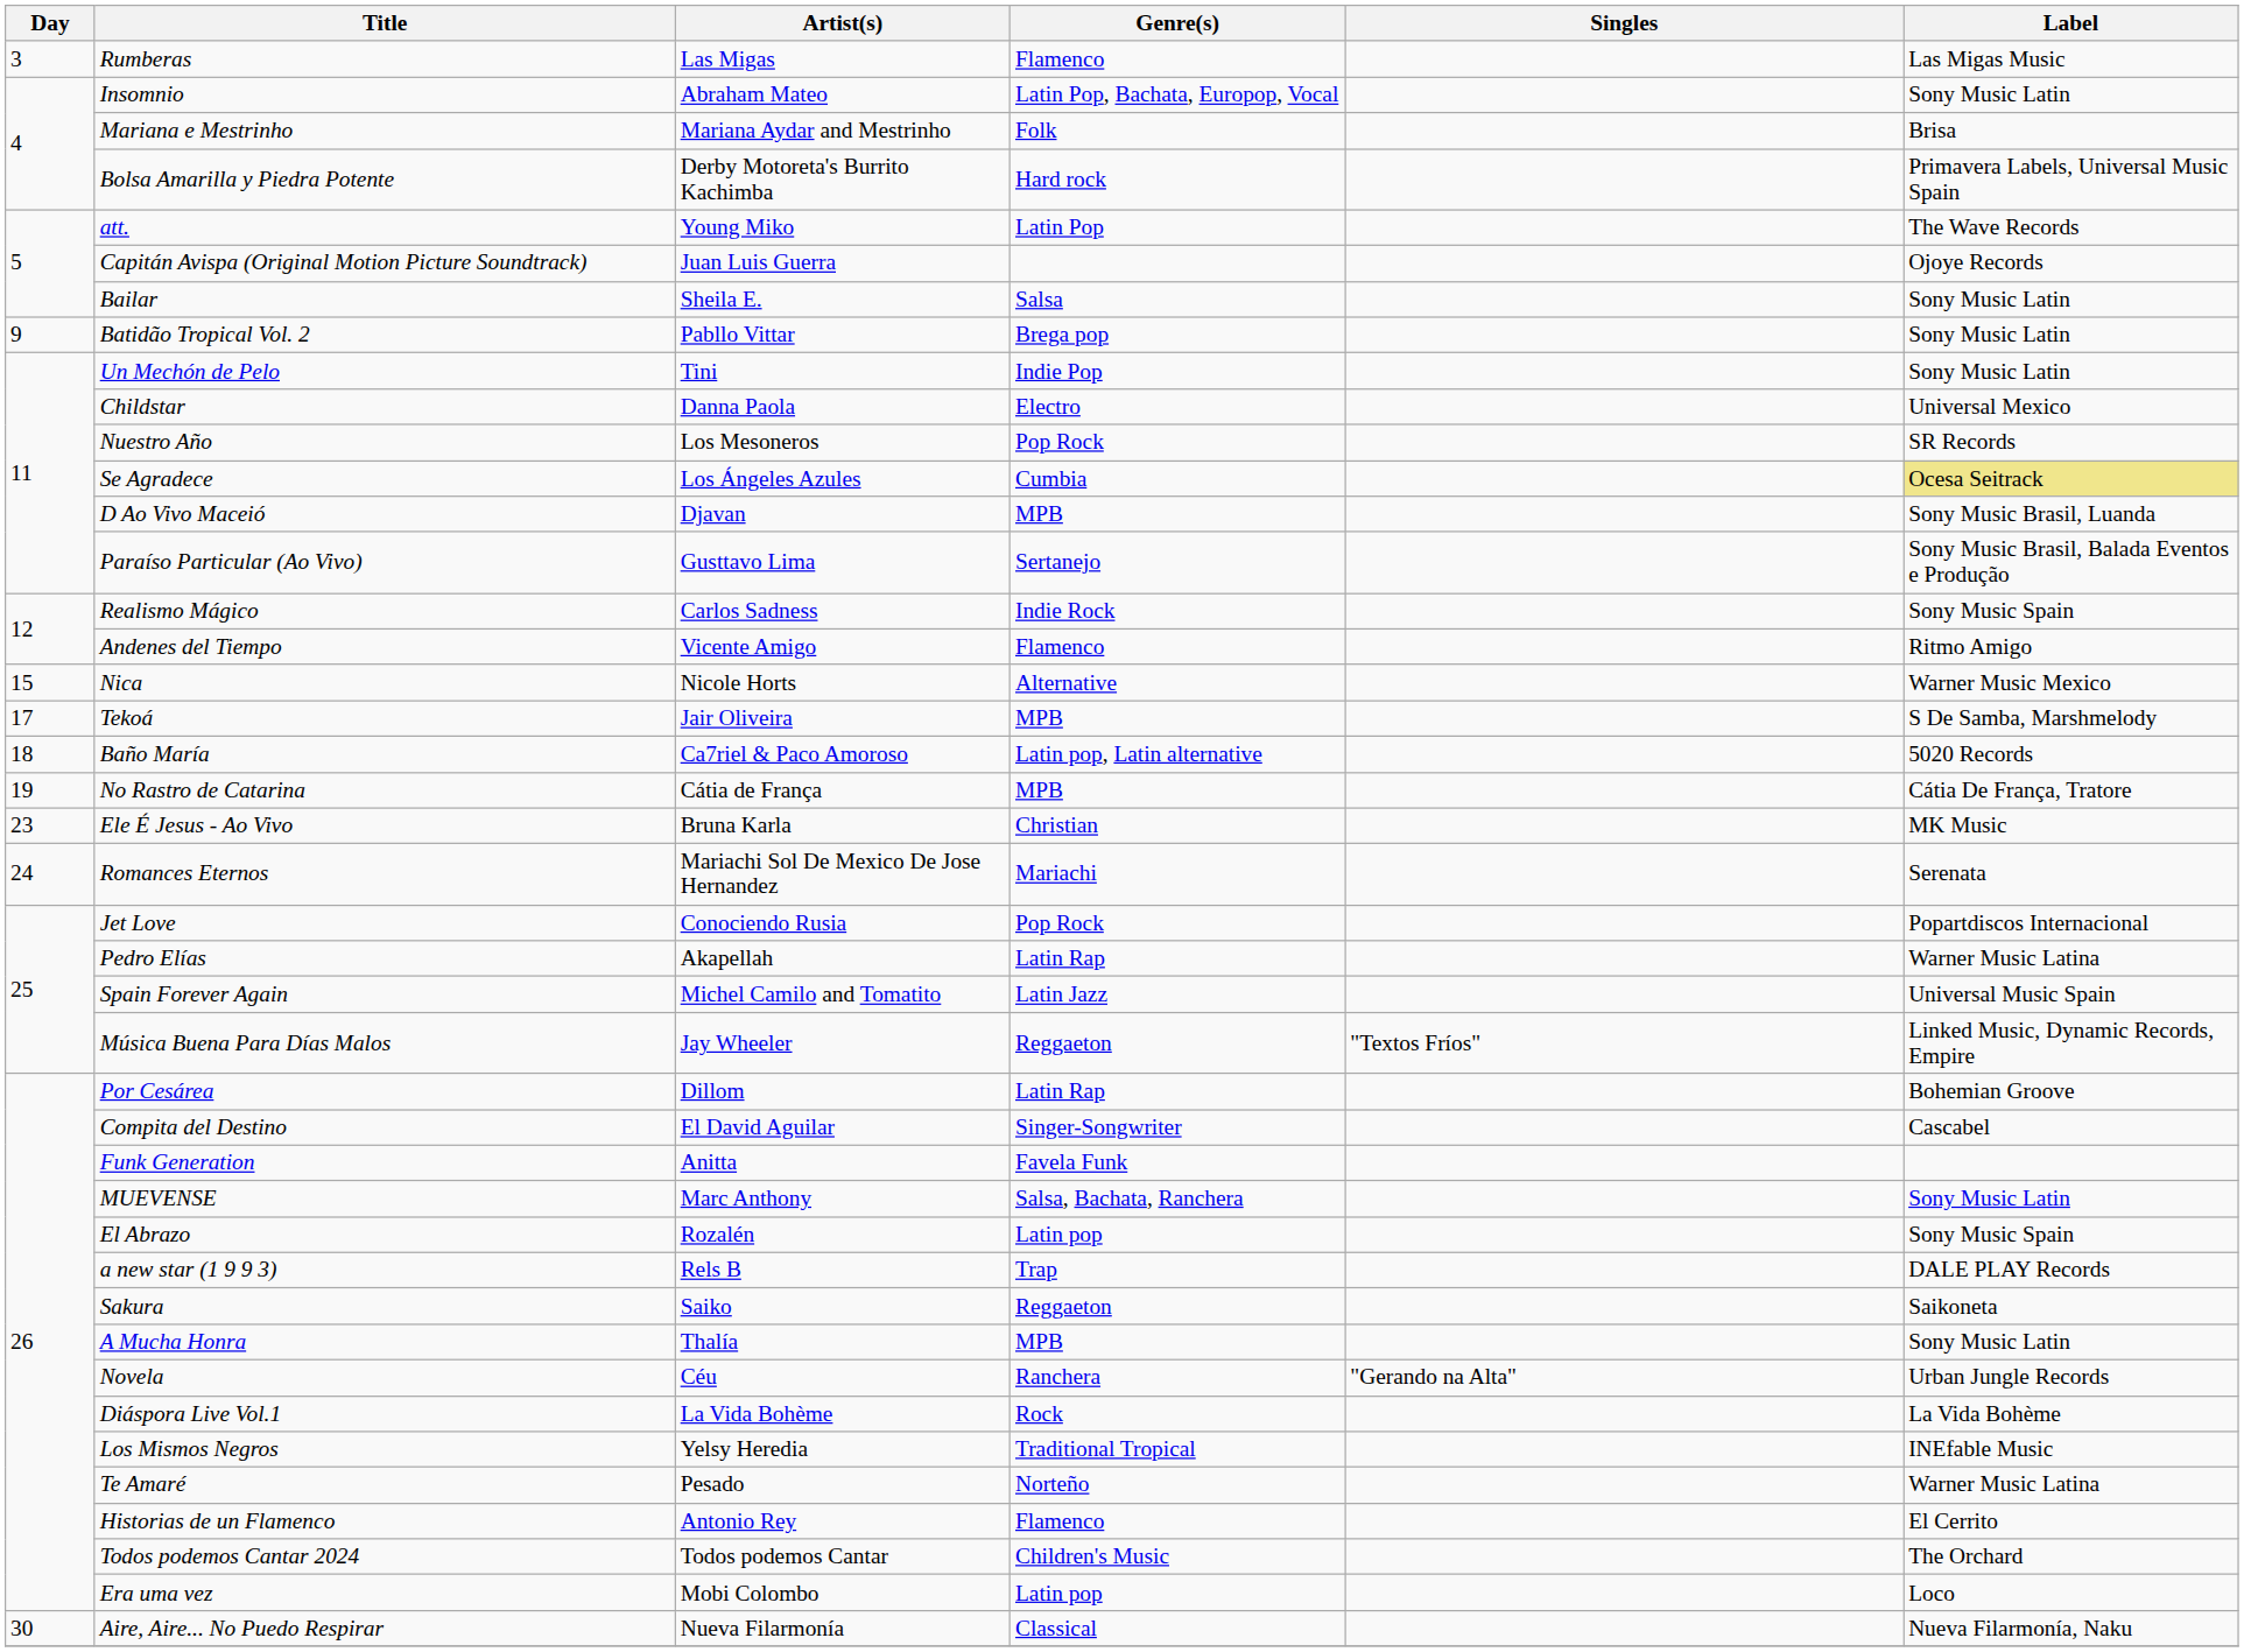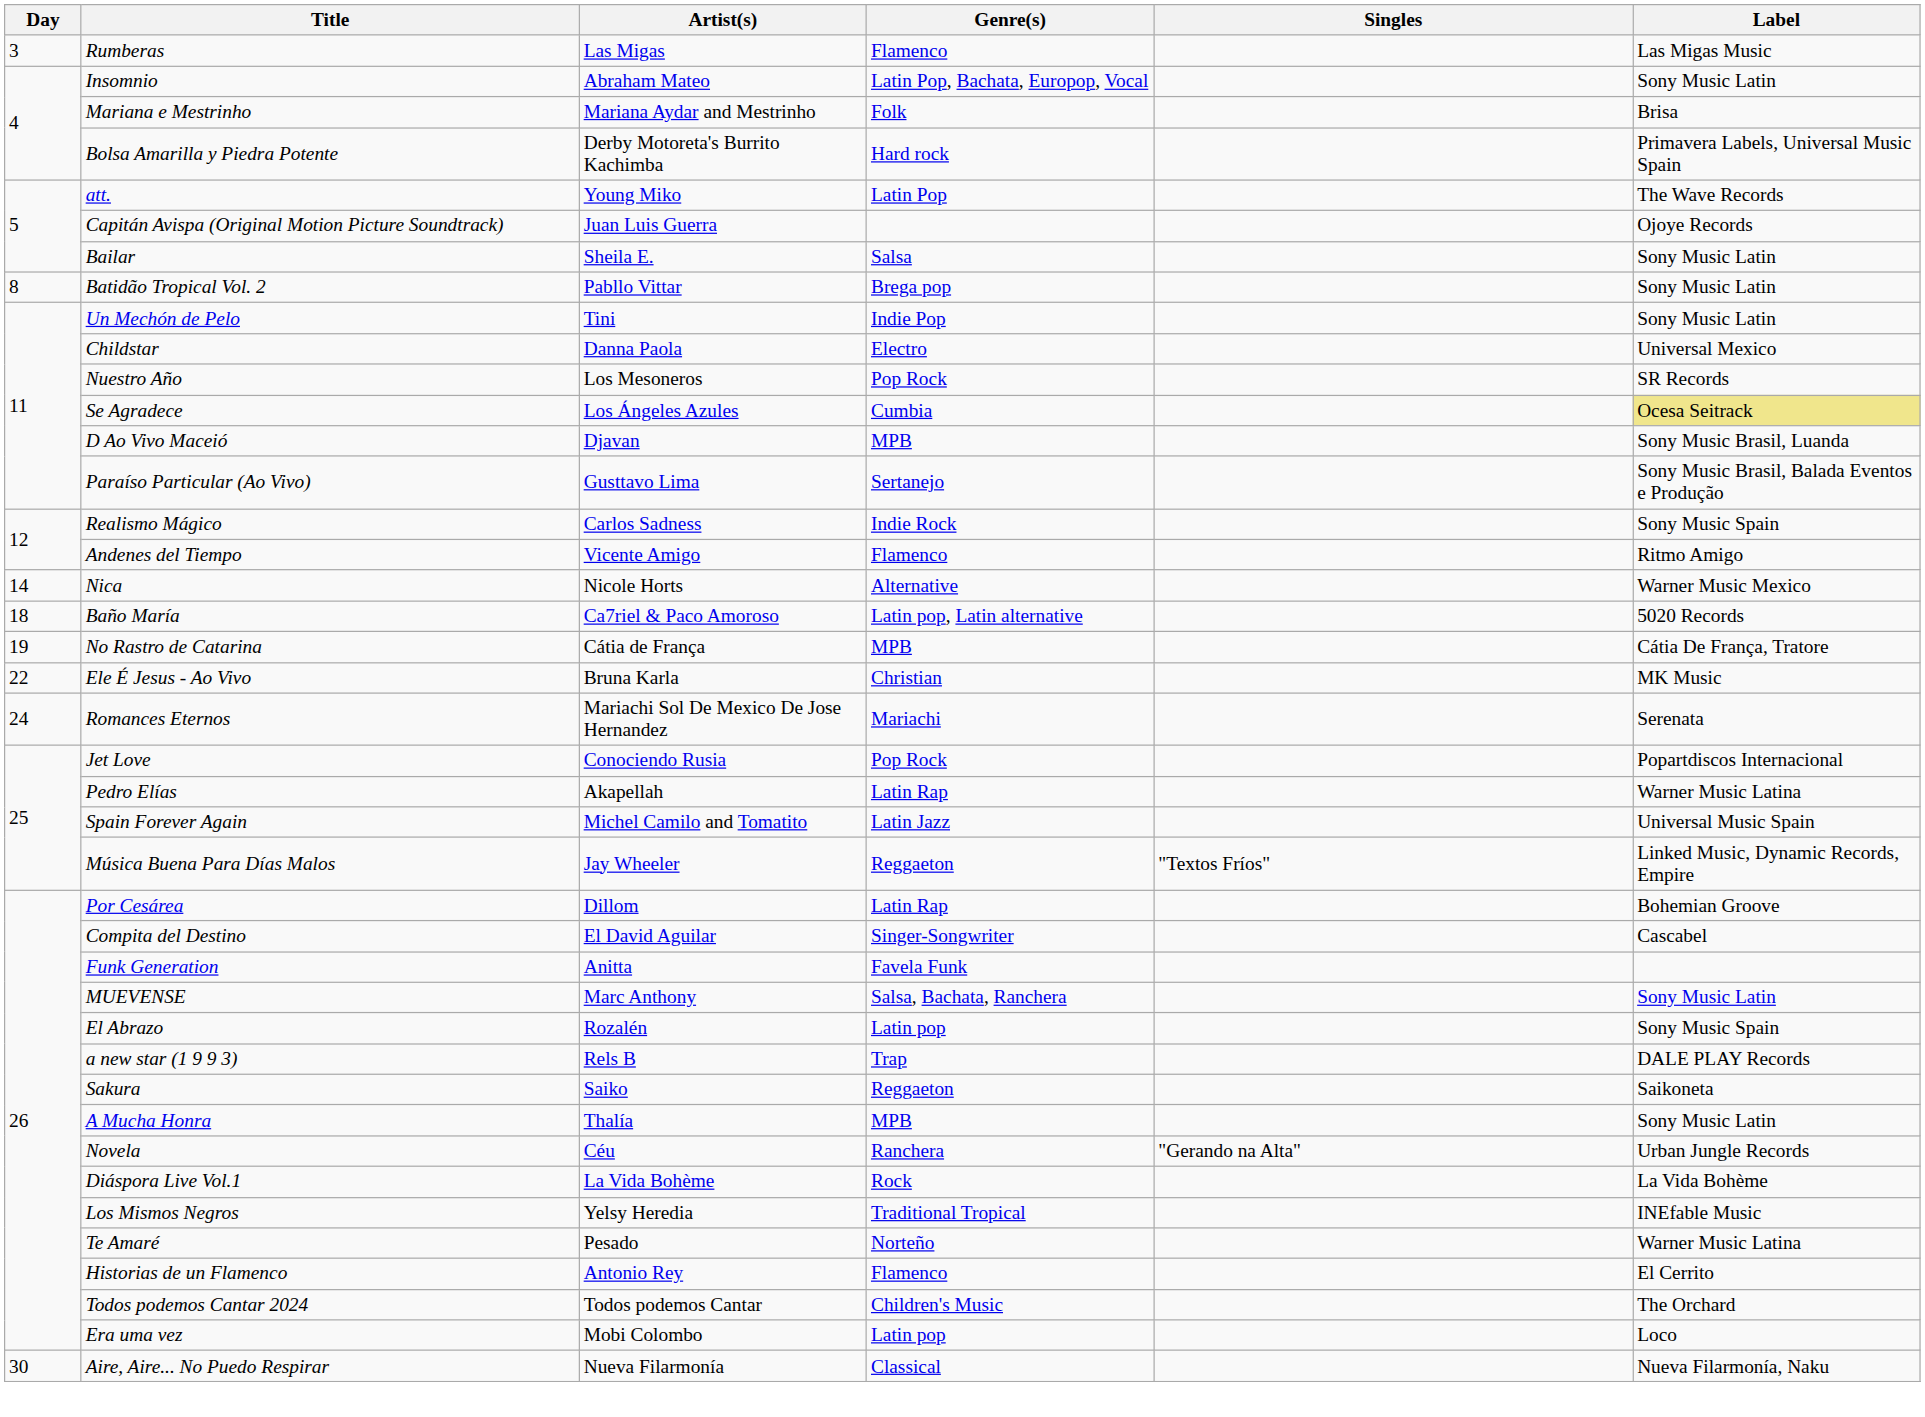 <table class="wikitable" style="width:100%; margin-bottom:4px">
 <tr>
 <th scope="col" width="4%">Day</th>
 <th scope="col" width="26%">Title</th>
 <th scope="col" width="15%">Artist(s)</th>
 <th scope="col" width="15%">Genre(s)</th>
 <th scope="col" width="25%">Singles</th>
 <th scope="col" width="15%">Label</th>
 </tr>
 <tr>
 <td>3</td>
 <td><em>Rumberas</em></td>
 <td><a href='#'>Las Migas</a></td>
 <td><a href='#'>Flamenco</a></td>
 <td></td>
 <td>Las Migas Music</td>
 </tr>
 <tr>
 <td rowspan="3">4</td>
 <td><em>Insomnio</em></td>
 <td><a href='#'>Abraham Mateo</a></td>
 <td><a href='#'>Latin Pop</a>, <a href='#'>Bachata</a>, <a href='#'>Europop</a>, <a href='#'>Vocal</a></td>
 <td></td>
 <td>Sony Music Latin</td>
 </tr>
 <tr>
 <td><em>Mariana e Mestrinho</em></td>
 <td><a href='#'>Mariana Aydar</a> and Mestrinho</td>
 <td><a href='#'>Folk</a></td>
 <td></td>
 <td>Brisa</td>
 </tr>
 <tr>
 <td><em>Bolsa Amarilla y Piedra Potente</em></td>
 <td>Derby Motoreta's Burrito Kachimba</td>
 <td><a href='#'>Hard rock</a></td>
 <td></td>
 <td>Primavera Labels, Universal Music Spain</td>
 </tr>
 <tr>
 <td rowspan="3">5</td>
 <td><em><a href='#'>att.</a></em></td>
 <td><a href='#'>Young Miko</a></td>
 <td><a href='#'>Latin Pop</a></td>
 <td></td>
 <td>The Wave Records</td>
 </tr>
 <tr>
 <td><em>Capitán Avispa (Original Motion Picture Soundtrack)</em></td>
 <td><a href='#'>Juan Luis Guerra</a></td>
 <td></td>
 <td></td>
 <td>Ojoye Records</td>
 </tr>
 <tr>
 <td><em>Bailar</em></td>
 <td><a href='#'>Sheila E.</a></td>
 <td><a href='#'>Salsa</a></td>
 <td></td>
 <td>Sony Music Latin</td>
 </tr>
 <tr>
-<td>9</td>
+<td>8</td>
 <td><em>Batidão Tropical Vol. 2</em></td>
 <td><a href='#'>Pabllo Vittar</a></td>
 <td><a href='#'>Brega pop</a></td>
 <td></td>
 <td>Sony Music Latin</td>
 </tr>
 <tr>
 <td rowspan="6">11</td>
 <td><em><a href='#'>Un Mechón de Pelo</a></em></td>
 <td><a href='#'>Tini</a></td>
 <td><a href='#'>Indie Pop</a></td>
 <td></td>
 <td>Sony Music Latin</td>
 </tr>
 <tr>
 <td><em>Childstar</em></td>
 <td><a href='#'>Danna Paola</a></td>
 <td><a href='#'>Electro</a></td>
 <td></td>
 <td>Universal Mexico</td>
 </tr>
 <tr>
 <td><em>Nuestro Año</em></td>
 <td>Los Mesoneros</td>
 <td><a href='#'>Pop Rock</a></td>
 <td></td>
 <td>SR Records</td>
 </tr>
 <tr>
 <td><em>Se Agradece</em></td>
 <td><a href='#'>Los Ángeles Azules</a></td>
 <td><a href='#'>Cumbia</a></td>
 <td></td>
 <td style="background: khaki;">Ocesa Seitrack</td>
 </tr>
 <tr>
 <td><em>D Ao Vivo Maceió</em></td>
 <td><a href='#'>Djavan</a></td>
 <td><a href='#'>MPB</a></td>
 <td></td>
 <td>Sony Music Brasil, Luanda</td>
 </tr>
 <tr>
 <td><em>Paraíso Particular (Ao Vivo)</em></td>
 <td><a href='#'>Gusttavo Lima</a></td>
 <td><a href='#'>Sertanejo</a></td>
 <td></td>
 <td>Sony Music Brasil, Balada Eventos e Produção</td>
 </tr>
 <tr>
 <td rowspan="2">12</td>
 <td><em>Realismo Mágico</em></td>
 <td><a href='#'>Carlos Sadness</a></td>
 <td><a href='#'>Indie Rock</a></td>
 <td></td>
 <td>Sony Music Spain</td>
 </tr>
 <tr>
 <td><em>Andenes del Tiempo</em></td>
 <td><a href='#'>Vicente Amigo</a></td>
 <td><a href='#'>Flamenco</a></td>
 <td></td>
 <td>Ritmo Amigo</td>
 </tr>
 <tr>
-<td>15</td>
+<td>14</td>
 <td><em>Nica</em></td>
 <td>Nicole Horts</td>
 <td><a href='#'>Alternative</a></td>
 <td></td>
 <td>Warner Music Mexico</td>
-</tr>
-<tr>
-<td>17</td>
-<td><em>Tekoá</em></td>
-<td><a href='#'>Jair Oliveira</a></td>
-<td><a href='#'>MPB</a></td>
-<td></td>
-<td>S De Samba, Marshmelody</td>
 </tr>
 <tr>
 <td>18</td>
 <td><em>Baño María</em></td>
 <td><a href='#'>Ca7riel & Paco Amoroso</a></td>
 <td><a href='#'>Latin pop</a>, <a href='#'>Latin alternative</a></td>
 <td></td>
 <td>5020 Records</td>
 </tr>
 <tr>
 <td>19</td>
 <td><em>No Rastro de Catarina</em></td>
 <td>Cátia de França</td>
 <td><a href='#'>MPB</a></td>
 <td></td>
 <td>Cátia De França, Tratore</td>
 </tr>
 <tr>
-<td>23</td>
+<td>22</td>
 <td><em>Ele É Jesus - Ao Vivo</em></td>
 <td>Bruna Karla</td>
 <td><a href='#'>Christian</a></td>
 <td></td>
 <td>MK Music</td>
 </tr>
 <tr>
 <td>24</td>
 <td><em>Romances Eternos</em></td>
 <td>Mariachi Sol De Mexico De Jose Hernandez</td>
 <td><a href='#'>Mariachi</a></td>
 <td></td>
 <td>Serenata</td>
 </tr>
 <tr>
 <td rowspan="4">25</td>
 <td><em>Jet Love</em></td>
 <td><a href='#'>Conociendo Rusia</a></td>
 <td><a href='#'>Pop Rock</a></td>
 <td></td>
 <td>Popartdiscos Internacional</td>
 </tr>
 <tr>
 <td><em>Pedro Elías</em></td>
 <td>Akapellah</td>
 <td><a href='#'>Latin Rap</a></td>
 <td></td>
 <td>Warner Music Latina</td>
 </tr>
 <tr>
 <td><em>Spain Forever Again</em></td>
 <td><a href='#'>Michel Camilo</a> and <a href='#'>Tomatito</a></td>
 <td><a href='#'>Latin Jazz</a></td>
 <td></td>
 <td>Universal Music Spain</td>
 </tr>
 <tr>
 <td><em>Música Buena Para Días Malos</em></td>
 <td><a href='#'>Jay Wheeler</a></td>
 <td><a href='#'>Reggaeton</a></td>
 <td>"Textos Fríos"</td>
 <td>Linked Music, Dynamic Records, Empire</td>
 </tr>
 <tr>
 <td rowspan="15">26</td>
 <td><em><a href='#'>Por Cesárea</a></em></td>
 <td><a href='#'>Dillom</a></td>
 <td><a href='#'>Latin Rap</a></td>
 <td></td>
 <td>Bohemian Groove</td>
 </tr>
 <tr>
 <td><em>Compita del Destino</em></td>
 <td><a href='#'>El David Aguilar</a></td>
 <td><a href='#'>Singer-Songwriter</a></td>
 <td></td>
 <td>Cascabel</td>
 </tr>
 <tr>
 <td><em><a href='#'>Funk Generation</a></em></td>
 <td><a href='#'>Anitta</a></td>
 <td><a href='#'>Favela Funk</a></td>
 <td></td>
 <td></td>
 </tr>
 <tr>
 <td><em>MUEVENSE</em></td>
 <td><a href='#'>Marc Anthony</a></td>
 <td><a href='#'>Salsa</a>, <a href='#'>Bachata</a>, <a href='#'>Ranchera</a></td>
 <td></td>
 <td><a href='#'>Sony Music Latin</a></td>
 </tr>
 <tr>
 <td><em>El Abrazo</em></td>
 <td><a href='#'>Rozalén</a></td>
 <td><a href='#'>Latin pop</a></td>
 <td></td>
 <td>Sony Music Spain</td>
 </tr>
 <tr>
 <td><em>a new star (1 9 9 3)</em></td>
 <td><a href='#'>Rels B</a></td>
 <td><a href='#'>Trap</a></td>
 <td></td>
 <td>DALE PLAY Records</td>
 </tr>
 <tr>
 <td><em>Sakura</em></td>
 <td><a href='#'>Saiko</a></td>
 <td><a href='#'>Reggaeton</a></td>
 <td></td>
 <td>Saikoneta</td>
 </tr>
 <tr>
 <td><em><a href='#'>A Mucha Honra</a></em></td>
 <td><a href='#'>Thalía</a></td>
 <td><a href='#'>MPB</a></td>
 <td></td>
 <td>Sony Music Latin</td>
 </tr>
 <tr>
 <td><em>Novela</em></td>
 <td><a href='#'>Céu</a></td>
 <td><a href='#'>Ranchera</a></td>
 <td>"Gerando na Alta"</td>
 <td>Urban Jungle Records</td>
 </tr>
 <tr>
 <td><em>Diáspora Live Vol.1</em></td>
 <td><a href='#'>La Vida Bohème</a></td>
 <td><a href='#'>Rock</a></td>
 <td></td>
 <td>La Vida Bohème</td>
 </tr>
 <tr>
 <td><em>Los Mismos Negros</em></td>
 <td>Yelsy Heredia</td>
 <td><a href='#'>Traditional Tropical</a></td>
 <td></td>
 <td>INEfable Music</td>
 </tr>
 <tr>
 <td><em>Te Amaré</em></td>
 <td>Pesado</td>
 <td><a href='#'>Norteño</a></td>
 <td></td>
 <td>Warner Music Latina</td>
 </tr>
 <tr>
 <td><em>Historias de un Flamenco</em></td>
 <td><a href='#'>Antonio Rey</a></td>
 <td><a href='#'>Flamenco</a></td>
 <td></td>
 <td>El Cerrito</td>
 </tr>
 <tr>
 <td><em>Todos podemos Cantar 2024</em></td>
 <td>Todos podemos Cantar</td>
 <td><a href='#'>Children's Music</a></td>
 <td></td>
 <td>The Orchard</td>
 </tr>
 <tr>
 <td><em>Era uma vez</em></td>
 <td>Mobi Colombo</td>
 <td><a href='#'>Latin pop</a></td>
 <td></td>
 <td>Loco</td>
 </tr>
 <tr>
 <td>30</td>
 <td><em>Aire, Aire... No Puedo Respirar</em></td>
 <td>Nueva Filarmonía</td>
 <td><a href='#'>Classical</a></td>
 <td></td>
 <td>Nueva Filarmonía, Naku</td>
 </tr>
 <tr>
 </tr>
 </table>
